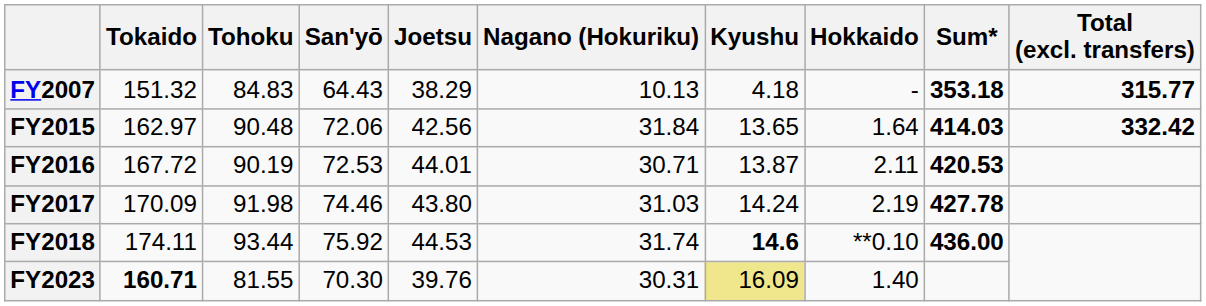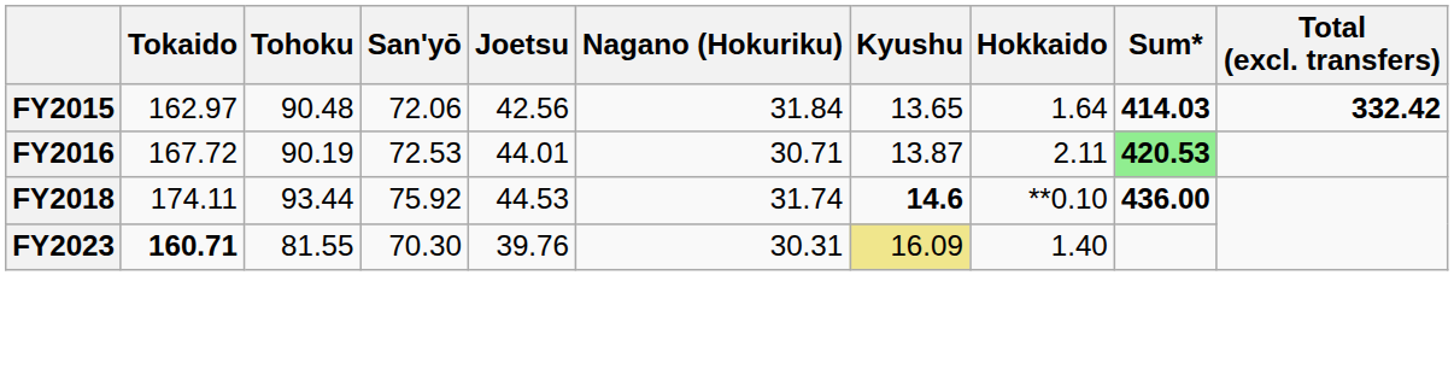 <table class="wikitable" style="text-align:right">
 <tr>
 <th></th>
 <th>Tokaido</th>
 <th>Tohoku</th>
 <th>San'yō</th>
 <th>Joetsu</th>
 <th>Nagano (Hokuriku)</th>
 <th>Kyushu</th>
 <th>Hokkaido</th>
 <th>Sum*</th>
 <th>Total<br>(excl. transfers)</th>
-</tr>
-<tr>
-<th><a href='#'>FY</a>2007</th>
-<td>151.32</td>
-<td>84.83</td>
-<td>64.43</td>
-<td>38.29</td>
-<td>10.13</td>
-<td>4.18</td>
-<td>-</td>
-<td><strong>353.18</strong></td>
-<td><strong>315.77</strong></td>
 </tr>
 <tr>
 <th>FY2015</th>
 <td>162.97</td>
 <td>90.48</td>
 <td>72.06</td>
 <td>42.56</td>
 <td>31.84</td>
 <td>13.65</td>
 <td>1.64</td>
 <td><strong>414.03</strong></td>
 <td><strong>332.42</strong></td>
 </tr>
 <tr>
 <th>FY2016</th>
 <td>167.72</td>
 <td>90.19</td>
 <td>72.53</td>
 <td>44.01</td>
 <td>30.71</td>
 <td>13.87</td>
 <td>2.11</td>
-<td><strong>420.53</strong></td>
-<td></td>
-</tr>
-<tr>
-<th>FY2017</th>
-<td>170.09</td>
-<td>91.98</td>
-<td>74.46</td>
-<td>43.80</td>
-<td>31.03</td>
-<td>14.24</td>
-<td>2.19</td>
-<td><strong>427.78</strong></td>
+<td style="background: lightgreen;"><strong>420.53</strong></td>
 <td></td>
 </tr>
 <tr>
 <th>FY2018</th>
 <td>174.11</td>
 <td>93.44</td>
 <td>75.92</td>
 <td>44.53</td>
 <td>31.74</td>
 <td><strong>14.6</strong></td>
 <td>**0.10</td>
 <td><strong>436.00</strong></td>
 </tr>
 <tr>
 <th>FY2023</th>
 <td><strong>160.71</strong></td>
 <td>81.55</td>
 <td>70.30</td>
 <td>39.76</td>
 <td>30.31</td>
 <td style="background: khaki;">16.09</td>
 <td>1.40</td>
 <td></td>
 </tr>
 </table>
